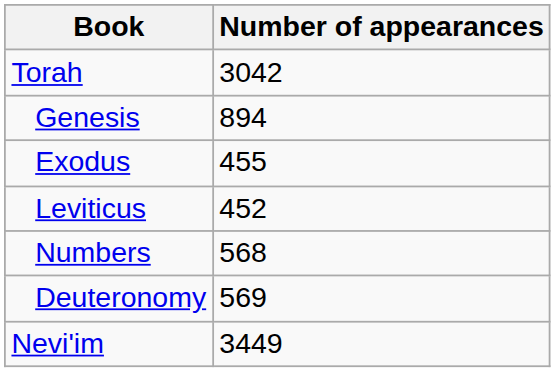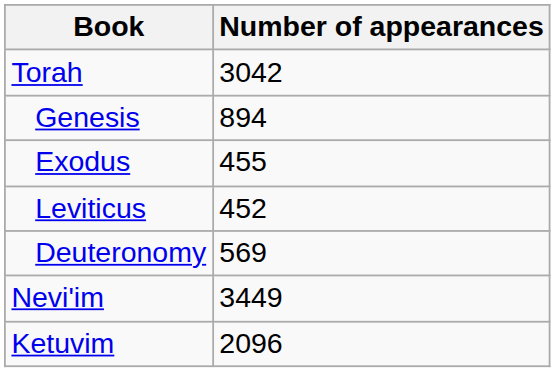 <table class="wikitable">
 <tr>
 <th><strong>Book</strong></th>
 <th>Number of appearances</th>
 </tr>
 <tr>
 <td><a href='#'>Torah</a></td>
 <td>3042</td>
 </tr>
 <tr>
 <td>   <a href='#'>Genesis</a></td>
 <td>894</td>
 </tr>
 <tr>
 <td>   <a href='#'>Exodus</a></td>
 <td>455</td>
 </tr>
 <tr>
 <td>   <a href='#'>Leviticus</a></td>
 <td>452</td>
 </tr>
 <tr>
-<td>   <a href='#'>Numbers</a></td>
-<td>568</td>
-</tr>
-<tr>
 <td>   <a href='#'>Deuteronomy</a></td>
 <td>569</td>
 </tr>
 <tr>
 <td><a href='#'>Nevi'im</a></td>
 <td>3449</td>
 </tr>
+<tr>
+<td><a href='#'>Ketuvim</a></td>
+<td>2096</td>
+</tr>
 </table>
